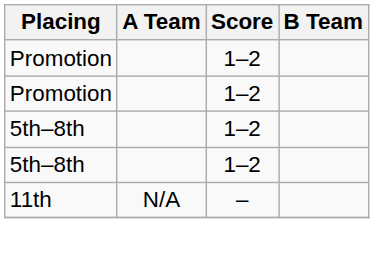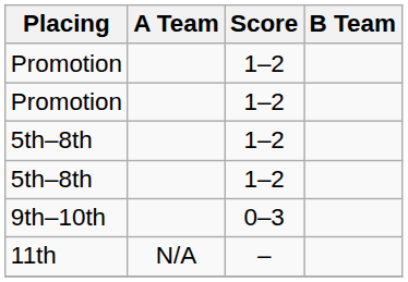 <table class=wikitable style="border:1px solid #AAAAAA;">
 <tr>
 <th>Placing</th>
 <th>A Team</th>
 <th>Score</th>
 <th>B Team</th>
 </tr>
 <tr>
 <td>Promotion</td>
 <td></td>
 <td align="center">1–2</td>
 <td><strong></strong></td>
 </tr>
 <tr>
 <td>Promotion</td>
 <td></td>
 <td align="center">1–2</td>
 <td><strong></strong></td>
 </tr>
 <tr>
 <td>5th–8th</td>
 <td></td>
 <td align="center">1–2</td>
 <td></td>
 </tr>
 <tr>
 <td>5th–8th</td>
 <td></td>
 <td align="center">1–2</td>
 <td></td>
 </tr>
 <tr>
+<td>9th–10th</td>
+<td></td>
+<td align="center">0–3</td>
+<td></td>
+</tr>
+<tr>
 <td>11th</td>
 <td align="center">N/A</td>
 <td align="center">–</td>
 <td></td>
 </tr>
 <tr>
 </tr>
 </table>
